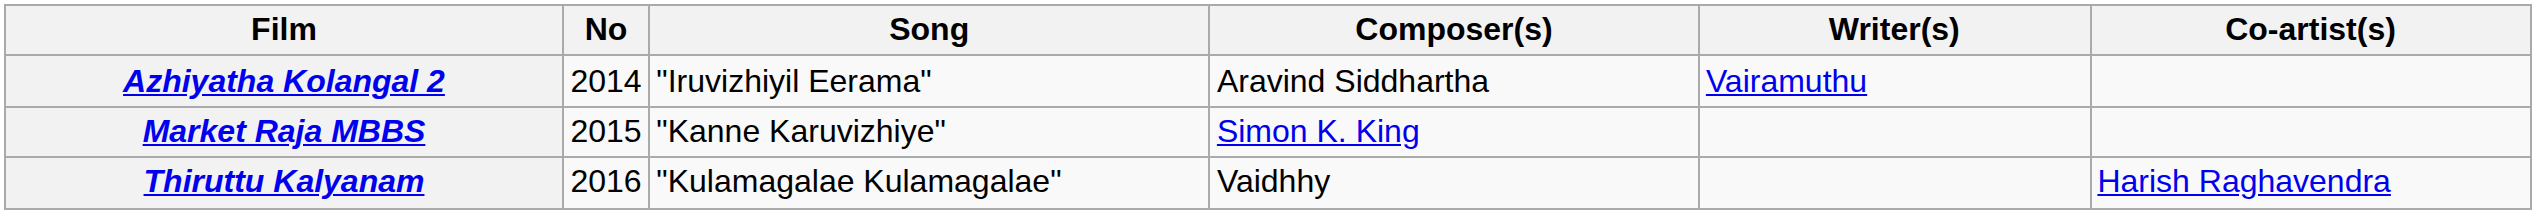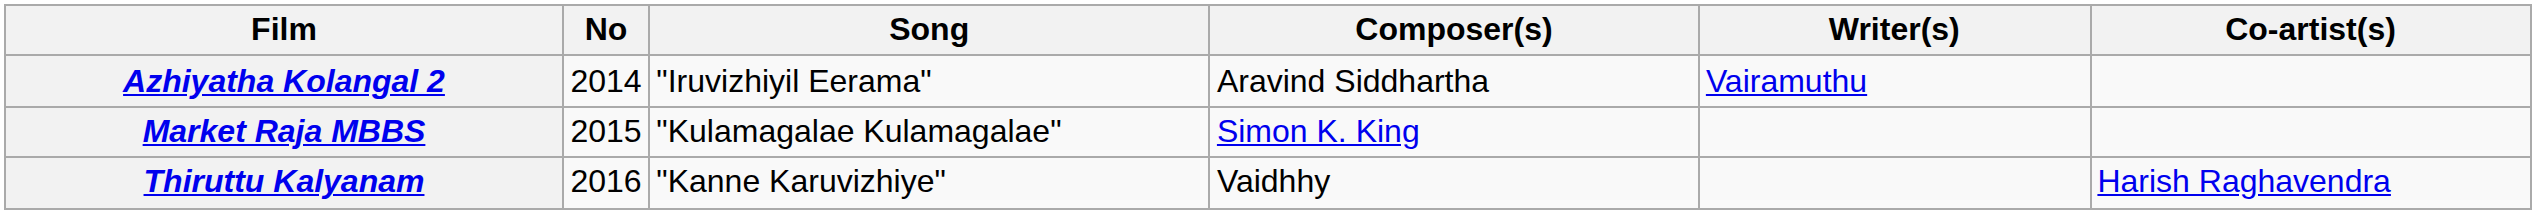 <table class="wikitable plainrowheaders" style="width:100%;" textcolor:#000;">
 <tr>
 <th scope="col" style="width:23%;"><strong>Film</strong></th>
 <th><strong>No</strong></th>
 <th scope="col" style="width:23%;"><strong>Song</strong></th>
 <th scope="col" style="width:20%;"><strong>Composer(s)</strong></th>
 <th scope="col" style="width:16%;"><strong>Writer(s)</strong></th>
 <th scope="col" style="width:18%;"><strong>Co-artist(s)</strong></th>
 </tr>
 <tr>
 <th><em><a href='#'>Azhiyatha Kolangal 2</a></em></th>
 <td>2014</td>
 <td>"Iruvizhiyil Eerama"</td>
 <td>Aravind Siddhartha</td>
 <td><a href='#'>Vairamuthu</a></td>
 <td></td>
 </tr>
 <tr>
 <th><em><a href='#'>Market Raja MBBS</a></em></th>
 <td>2015</td>
-<td>"Kanne Karuvizhiye"</td>
+<td>"Kulamagalae Kulamagalae"</td>
 <td><a href='#'>Simon K. King</a></td>
 <td></td>
 <td></td>
 </tr>
 <tr>
 <th><a href='#'><em>Thiruttu Kalyanam</em></a></th>
 <td>2016</td>
-<td>"Kulamagalae Kulamagalae"</td>
+<td>"Kanne Karuvizhiye"</td>
 <td>Vaidhhy</td>
 <td></td>
 <td><a href='#'>Harish Raghavendra</a></td>
 </tr>
 <tr>
 </tr>
 </table>
